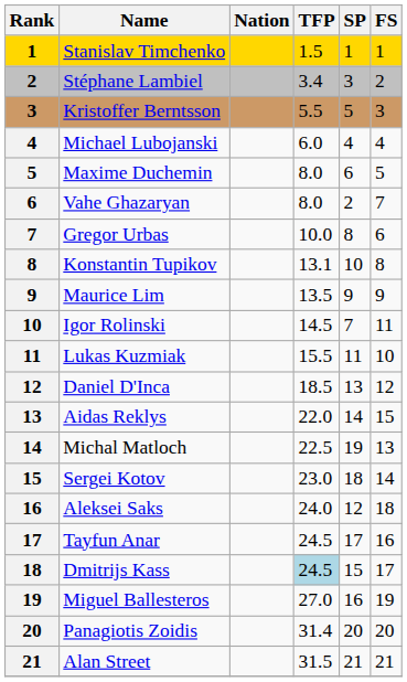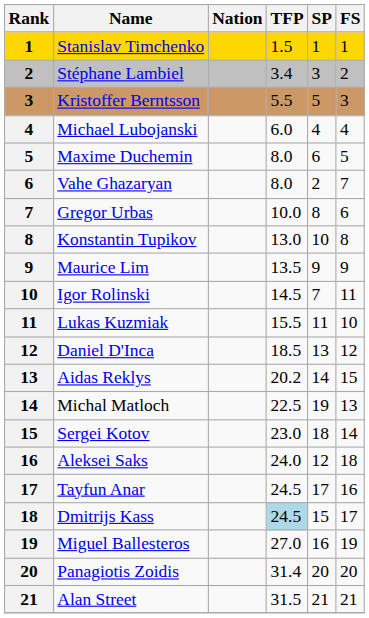 <table class="wikitable">
 <tr>
 <th>Rank</th>
 <th>Name</th>
 <th>Nation</th>
 <th>TFP</th>
 <th>SP</th>
 <th>FS</th>
 </tr>
 <tr bgcolor="gold">
 <td align="center"><strong>1</strong></td>
 <td><a href='#'>Stanislav Timchenko</a></td>
 <td></td>
 <td>1.5</td>
 <td>1</td>
 <td>1</td>
 </tr>
 <tr bgcolor="silver">
 <td align="center"><strong>2</strong></td>
 <td><a href='#'>Stéphane Lambiel</a></td>
 <td></td>
 <td>3.4</td>
 <td>3</td>
 <td>2</td>
 </tr>
 <tr bgcolor="cc9966">
 <td align="center"><strong>3</strong></td>
 <td><a href='#'>Kristoffer Berntsson</a></td>
 <td></td>
 <td>5.5</td>
 <td>5</td>
 <td>3</td>
 </tr>
 <tr>
 <th>4</th>
 <td><a href='#'>Michael Lubojanski</a></td>
 <td></td>
 <td>6.0</td>
 <td>4</td>
 <td>4</td>
 </tr>
 <tr>
 <th>5</th>
 <td><a href='#'>Maxime Duchemin</a></td>
 <td></td>
 <td>8.0</td>
 <td>6</td>
 <td>5</td>
 </tr>
 <tr>
 <th>6</th>
 <td><a href='#'>Vahe Ghazaryan</a></td>
 <td></td>
 <td>8.0</td>
 <td>2</td>
 <td>7</td>
 </tr>
 <tr>
 <th>7</th>
 <td><a href='#'>Gregor Urbas</a></td>
 <td></td>
 <td>10.0</td>
 <td>8</td>
 <td>6</td>
 </tr>
 <tr>
 <th>8</th>
 <td><a href='#'>Konstantin Tupikov</a></td>
 <td></td>
-<td>13.1</td>
+<td>13.0</td>
 <td>10</td>
 <td>8</td>
 </tr>
 <tr>
 <th>9</th>
 <td><a href='#'>Maurice Lim</a></td>
 <td></td>
 <td>13.5</td>
 <td>9</td>
 <td>9</td>
 </tr>
 <tr>
 <th>10</th>
 <td><a href='#'>Igor Rolinski</a></td>
 <td></td>
 <td>14.5</td>
 <td>7</td>
 <td>11</td>
 </tr>
 <tr>
 <th>11</th>
 <td><a href='#'>Lukas Kuzmiak</a></td>
 <td></td>
 <td>15.5</td>
 <td>11</td>
 <td>10</td>
 </tr>
 <tr>
 <th>12</th>
 <td><a href='#'>Daniel D'Inca</a></td>
 <td></td>
 <td>18.5</td>
 <td>13</td>
 <td>12</td>
 </tr>
 <tr>
 <th>13</th>
 <td><a href='#'>Aidas Reklys</a></td>
 <td></td>
-<td>22.0</td>
+<td>20.2</td>
 <td>14</td>
 <td>15</td>
 </tr>
 <tr>
 <th>14</th>
 <td>Michal Matloch</td>
 <td></td>
 <td>22.5</td>
 <td>19</td>
 <td>13</td>
 </tr>
 <tr>
 <th>15</th>
 <td><a href='#'>Sergei Kotov</a></td>
 <td></td>
 <td>23.0</td>
 <td>18</td>
 <td>14</td>
 </tr>
 <tr>
 <th>16</th>
 <td><a href='#'>Aleksei Saks</a></td>
 <td></td>
 <td>24.0</td>
 <td>12</td>
 <td>18</td>
 </tr>
 <tr>
 <th>17</th>
 <td><a href='#'>Tayfun Anar</a></td>
 <td></td>
 <td>24.5</td>
 <td>17</td>
 <td>16</td>
 </tr>
 <tr>
 <th>18</th>
 <td><a href='#'>Dmitrijs Kass</a></td>
 <td></td>
 <td style="background: lightblue;">24.5</td>
 <td>15</td>
 <td>17</td>
 </tr>
 <tr>
 <th>19</th>
 <td><a href='#'>Miguel Ballesteros</a></td>
 <td></td>
 <td>27.0</td>
 <td>16</td>
 <td>19</td>
 </tr>
 <tr>
 <th>20</th>
 <td><a href='#'>Panagiotis Zoidis</a></td>
 <td></td>
 <td>31.4</td>
 <td>20</td>
 <td>20</td>
 </tr>
 <tr>
 <th>21</th>
 <td><a href='#'>Alan Street</a></td>
 <td></td>
 <td>31.5</td>
 <td>21</td>
 <td>21</td>
 </tr>
 <tr>
 </tr>
 </table>
